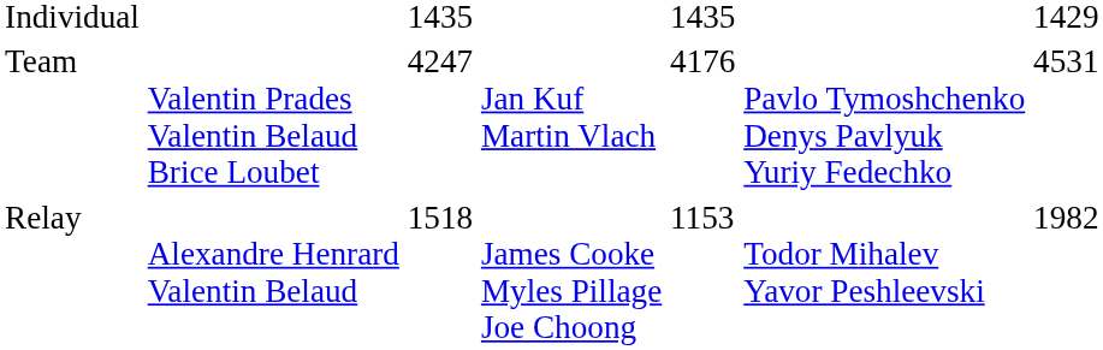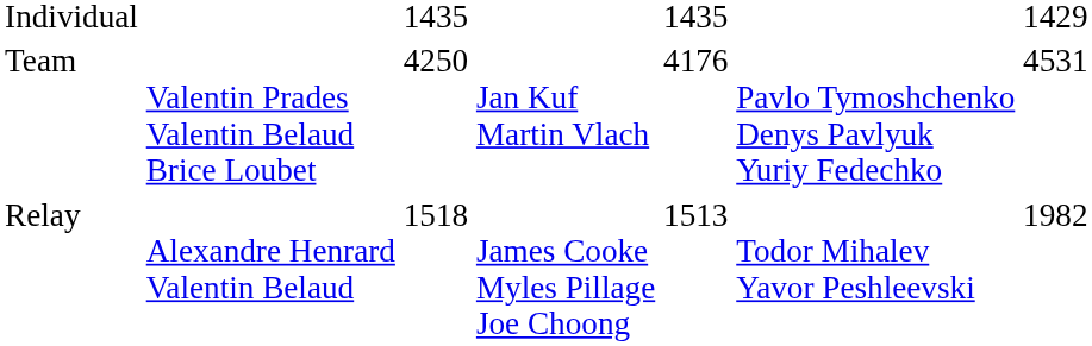 <table>
 <tr style="vertical-align:top;">
 <td>Individual</td>
 <td></td>
 <td>1435</td>
 <td></td>
 <td>1435</td>
 <td></td>
 <td>1429</td>
 </tr>
 <tr style="vertical-align:top;">
 <td>Team</td>
 <td><br><a href='#'>Valentin Prades</a><br><a href='#'>Valentin Belaud</a><br><a href='#'>Brice Loubet</a></td>
-<td>4247</td>
+<td>4250</td>
 <td><br><a href='#'>Jan Kuf</a><br><a href='#'>Martin Vlach</a></td>
 <td>4176</td>
 <td><br><a href='#'>Pavlo Tymoshchenko</a><br><a href='#'>Denys Pavlyuk</a><br><a href='#'>Yuriy Fedechko</a></td>
 <td>4531</td>
 </tr>
 <tr style="vertical-align:top;">
 <td>Relay</td>
 <td><br><a href='#'>Alexandre Henrard</a><br><a href='#'>Valentin Belaud</a></td>
 <td>1518</td>
 <td><br><a href='#'>James Cooke</a><br><a href='#'>Myles Pillage</a><br><a href='#'>Joe Choong</a></td>
-<td>1153</td>
+<td>1513</td>
 <td><br><a href='#'>Todor Mihalev</a><br><a href='#'>Yavor Peshleevski</a></td>
 <td>1982</td>
 </tr>
 </table>
